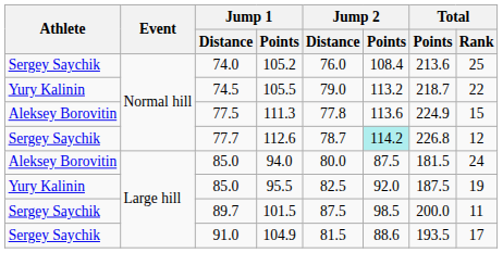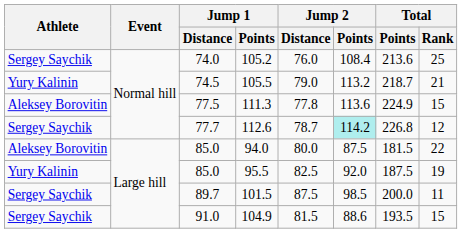 <table class="wikitable" style="font-size:90%">
 <tr>
 <th rowspan="2">Athlete</th>
 <th rowspan="2">Event</th>
 <th colspan="2">Jump 1</th>
 <th colspan="2">Jump 2</th>
 <th colspan="2">Total</th>
 </tr>
 <tr>
 <th>Distance</th>
 <th>Points</th>
 <th>Distance</th>
 <th>Points</th>
 <th>Points</th>
 <th>Rank</th>
 </tr>
 <tr>
 <td><a href='#'>Sergey Saychik</a></td>
 <td rowspan="4">Normal hill</td>
 <td align="center">74.0</td>
 <td align="center">105.2</td>
 <td align="center">76.0</td>
 <td align="center">108.4</td>
 <td align="center">213.6</td>
 <td align="center">25</td>
 </tr>
 <tr>
 <td><a href='#'>Yury Kalinin</a></td>
 <td align="center">74.5</td>
 <td align="center">105.5</td>
 <td align="center">79.0</td>
 <td align="center">113.2</td>
 <td align="center">218.7</td>
-<td align="center">22</td>
+<td align="center">21</td>
 </tr>
 <tr>
 <td><a href='#'>Aleksey Borovitin</a></td>
 <td align="center">77.5</td>
 <td align="center">111.3</td>
 <td align="center">77.8</td>
 <td align="center">113.6</td>
 <td align="center">224.9</td>
 <td align="center">15</td>
 </tr>
 <tr>
 <td><a href='#'>Sergey Saychik</a></td>
 <td align="center">77.7</td>
 <td align="center">112.6</td>
 <td align="center">78.7</td>
 <td align="center" style="background: paleturquoise;">114.2</td>
 <td align="center">226.8</td>
 <td align="center">12</td>
 </tr>
 <tr>
 <td><a href='#'>Aleksey Borovitin</a></td>
 <td rowspan="4">Large hill</td>
 <td align="center">85.0</td>
 <td align="center">94.0</td>
 <td align="center">80.0</td>
 <td align="center">87.5</td>
 <td align="center">181.5</td>
-<td align="center">24</td>
+<td align="center">22</td>
 </tr>
 <tr>
 <td><a href='#'>Yury Kalinin</a></td>
 <td align="center">85.0</td>
 <td align="center">95.5</td>
 <td align="center">82.5</td>
 <td align="center">92.0</td>
 <td align="center">187.5</td>
 <td align="center">19</td>
 </tr>
 <tr>
 <td><a href='#'>Sergey Saychik</a></td>
 <td align="center">89.7</td>
 <td align="center">101.5</td>
 <td align="center">87.5</td>
 <td align="center">98.5</td>
 <td align="center">200.0</td>
 <td align="center">11</td>
 </tr>
 <tr>
 <td><a href='#'>Sergey Saychik</a></td>
 <td align="center">91.0</td>
 <td align="center">104.9</td>
 <td align="center">81.5</td>
 <td align="center">88.6</td>
 <td align="center">193.5</td>
-<td align="center">17</td>
+<td align="center">15</td>
 </tr>
 </table>
